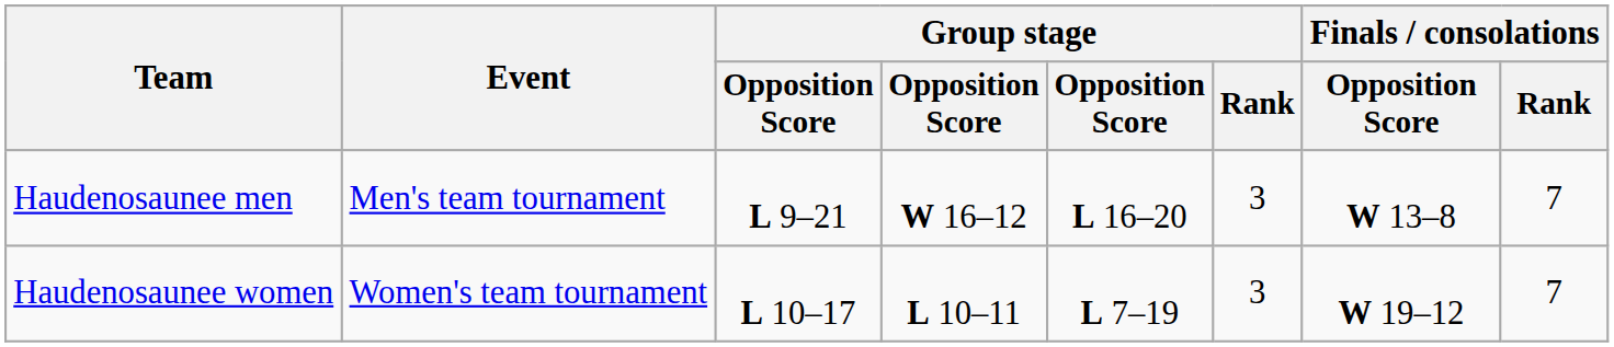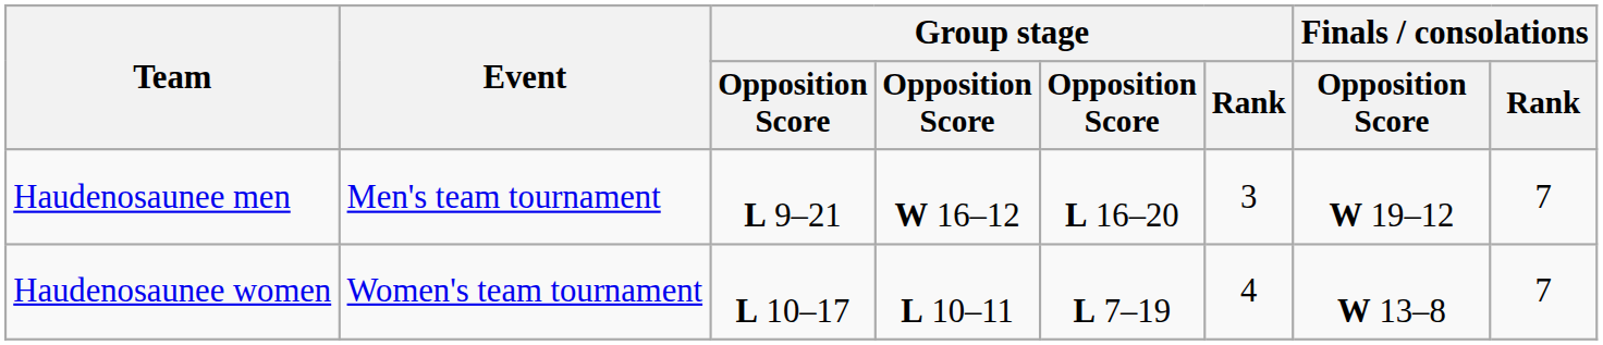 <table class="wikitable" style="font-size:90%">
 <tr>
 <th rowspan="2">Team</th>
 <th rowspan="2">Event</th>
 <th colspan="4">Group stage</th>
 <th colspan="2">Finals / consolations</th>
 </tr>
 <tr style="font-size:95%">
 <th>Opposition<br>Score</th>
 <th>Opposition<br>Score</th>
 <th>Opposition<br>Score</th>
 <th>Rank</th>
 <th>Opposition<br>Score</th>
 <th>Rank</th>
 </tr>
 <tr align="center">
 <td align="left"><a href='#'>Haudenosaunee men</a></td>
 <td align="left"><a href='#'>Men's team tournament</a></td>
 <td><br><strong>L</strong> 9–21</td>
 <td><br><strong>W</strong> 16–12</td>
 <td><br><strong>L</strong> 16–20</td>
 <td>3</td>
-<td><br><strong>W</strong> 13–8</td>
+<td><br><strong>W</strong> 19–12</td>
 <td>7</td>
 </tr>
 <tr align="center">
 <td align="left"><a href='#'>Haudenosaunee  women</a></td>
 <td align="left"><a href='#'>Women's team tournament</a></td>
 <td><br><strong>L</strong> 10–17</td>
 <td><br><strong>L</strong> 10–11</td>
 <td><br><strong>L</strong> 7–19</td>
-<td>3</td>
-<td><br><strong>W</strong> 19–12</td>
+<td>4</td>
+<td><br><strong>W</strong> 13–8</td>
 <td>7</td>
 </tr>
 </table>
